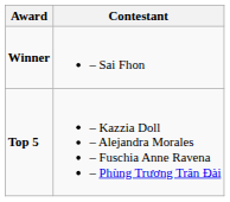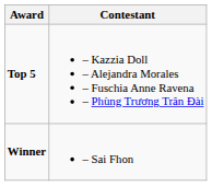 <table class="wikitable sortable" style="font-size:95%;">
 <tr>
 <th>Award</th>
 <th>Contestant</th>
 </tr>
 <tr>
+<td><strong>Top 5</strong></td>
+<td><br><ul><li><strong></strong> – Kazzia Doll</li><li><strong></strong> – Alejandra Morales</li><li><strong></strong> – Fuschia Anne Ravena</li><li><strong></strong> – <a href='#'>Phùng Trương Trân Đài</a></li></ul></td>
+</tr>
+<tr>
 <td><strong>Winner</strong></td>
 <td><br><ul><li><strong></strong> – Sai Fhon</li></ul></td>
 </tr>
-<tr>
-<td><strong>Top 5</strong></td>
-<td><br><ul><li><strong></strong> – Kazzia Doll</li><li><strong></strong> – Alejandra Morales</li><li><strong></strong> – Fuschia Anne Ravena</li><li><strong></strong> – <a href='#'>Phùng Trương Trân Đài</a></li></ul></td>
-</tr>
 </table>
